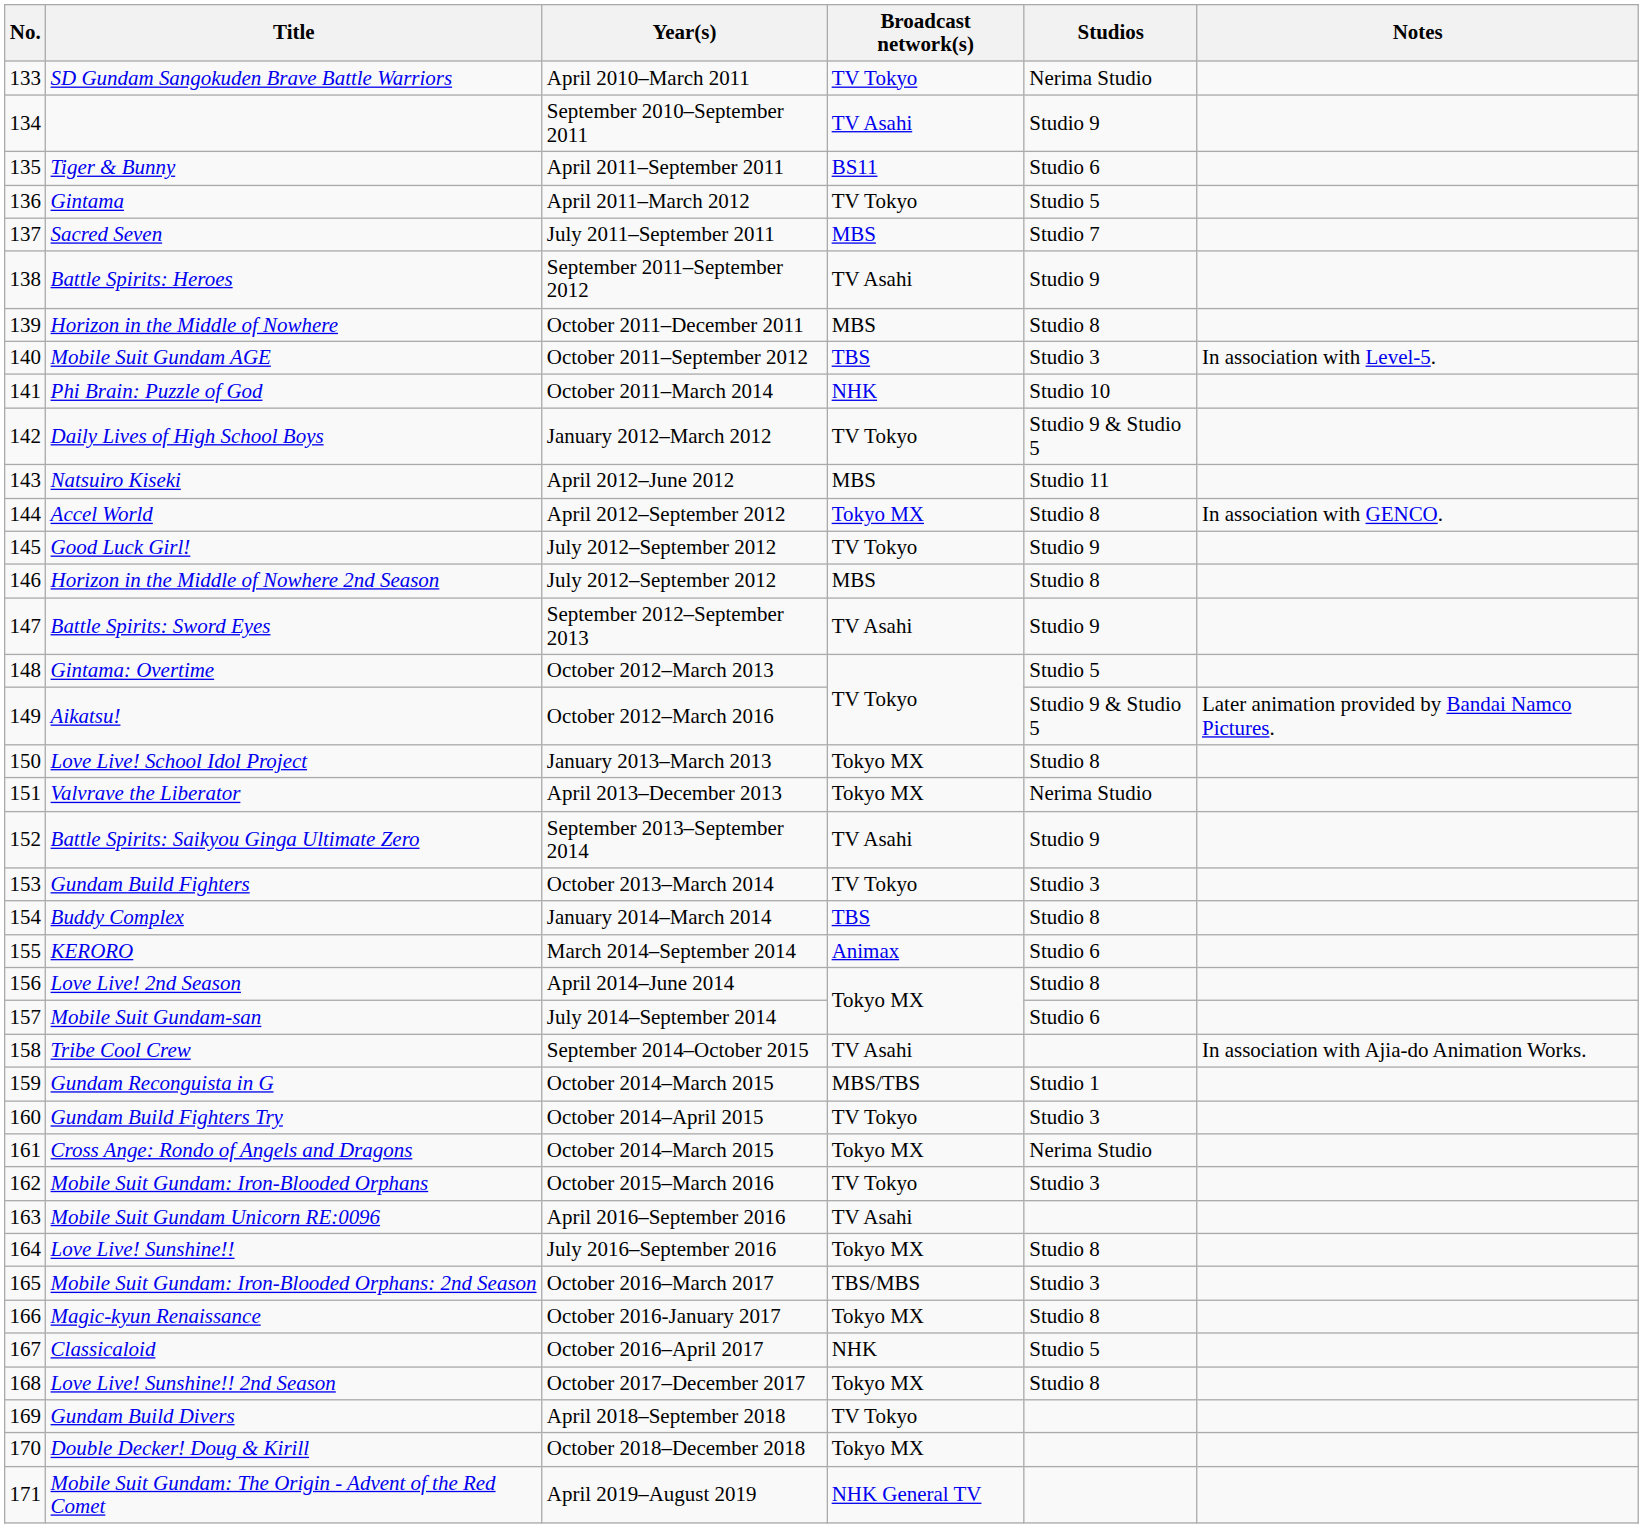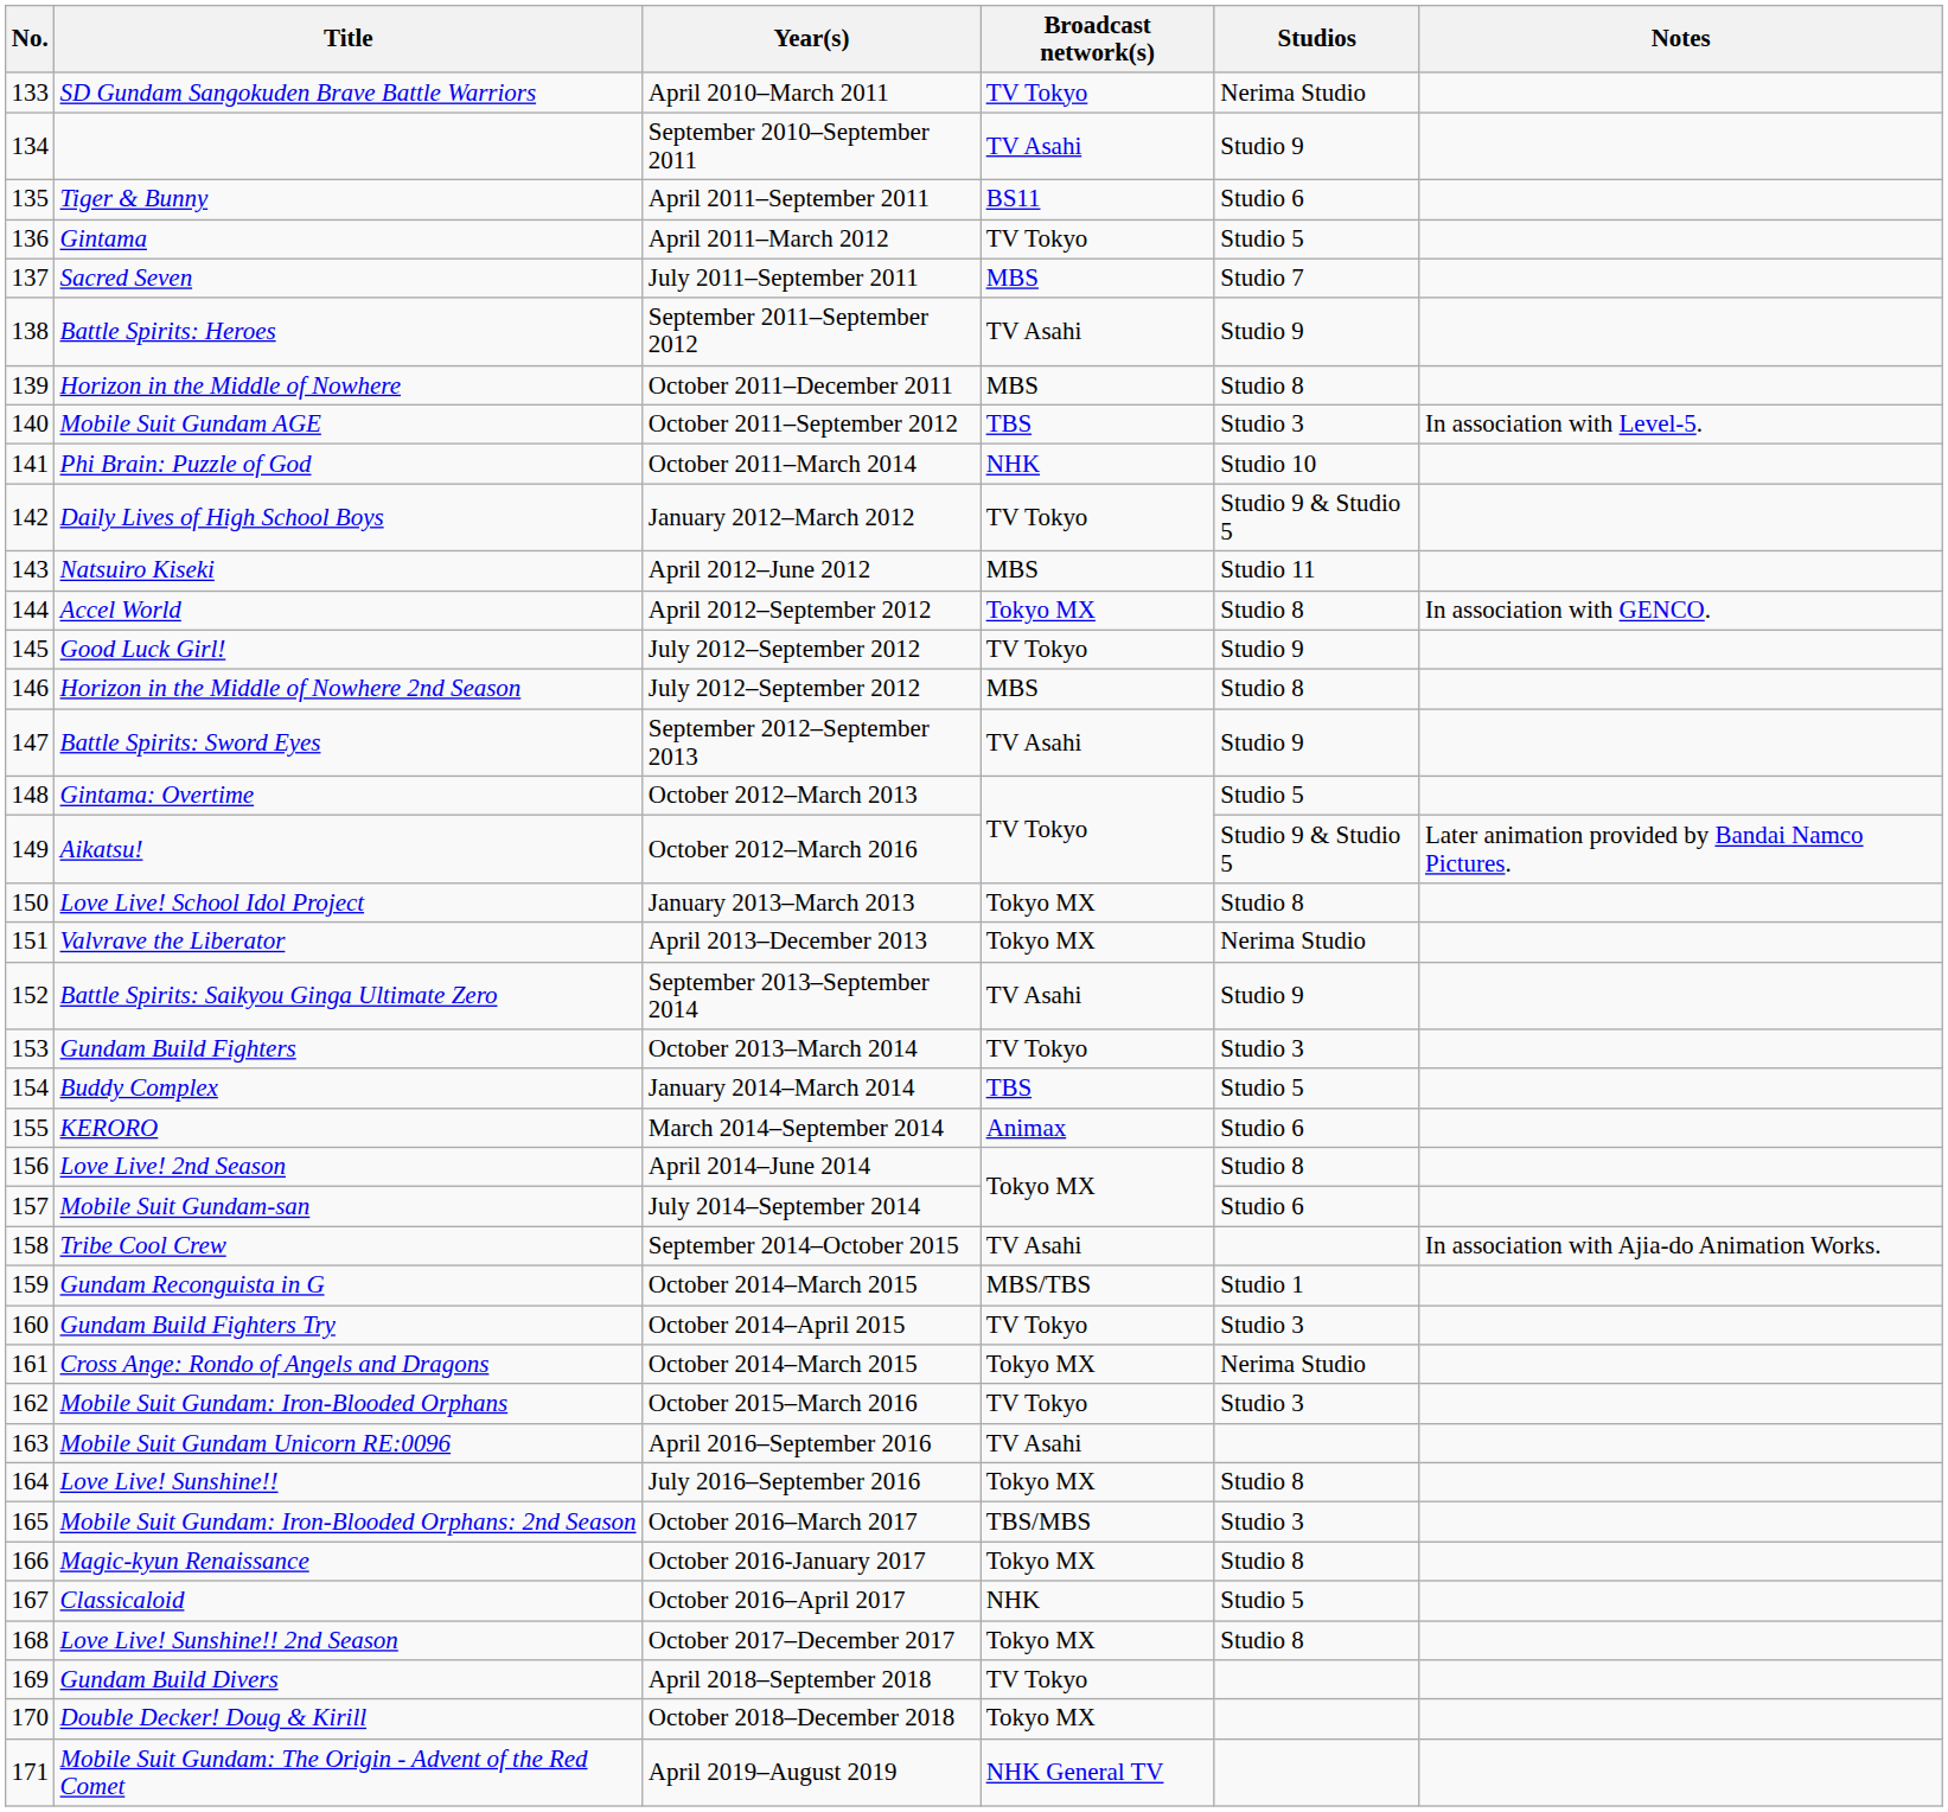 <table class="wikitable sortable">
 <tr>
 <th>No.</th>
 <th>Title</th>
 <th>Year(s)</th>
 <th>Broadcast network(s)</th>
 <th>Studios</th>
 <th>Notes</th>
 </tr>
 <tr>
 <td>133</td>
 <td><em><a href='#'>SD Gundam Sangokuden Brave Battle Warriors</a></em></td>
 <td>April 2010–March 2011</td>
 <td><a href='#'>TV Tokyo</a></td>
 <td>Nerima Studio</td>
 <td></td>
 </tr>
 <tr>
 <td>134</td>
 <td><em></em></td>
 <td>September 2010–September 2011</td>
 <td><a href='#'>TV Asahi</a></td>
 <td>Studio 9</td>
 <td></td>
 </tr>
 <tr>
 <td>135</td>
 <td><em><a href='#'>Tiger & Bunny</a></em></td>
 <td>April 2011–September 2011</td>
 <td><a href='#'>BS11</a></td>
 <td>Studio 6</td>
 <td></td>
 </tr>
 <tr>
 <td>136</td>
 <td><em><a href='#'>Gintama</a></em></td>
 <td>April 2011–March 2012</td>
 <td>TV Tokyo</td>
 <td>Studio 5</td>
 <td></td>
 </tr>
 <tr>
 <td>137</td>
 <td><em><a href='#'>Sacred Seven</a></em></td>
 <td>July 2011–September 2011</td>
 <td><a href='#'>MBS</a></td>
 <td>Studio 7</td>
 <td></td>
 </tr>
 <tr>
 <td>138</td>
 <td><em><a href='#'>Battle Spirits: Heroes</a></em></td>
 <td>September 2011–September 2012</td>
 <td>TV Asahi</td>
 <td>Studio 9</td>
 <td></td>
 </tr>
 <tr>
 <td>139</td>
 <td><em><a href='#'>Horizon in the Middle of Nowhere</a></em></td>
 <td>October 2011–December 2011</td>
 <td>MBS</td>
 <td>Studio 8</td>
 <td></td>
 </tr>
 <tr>
 <td>140</td>
 <td><em><a href='#'>Mobile Suit Gundam AGE</a></em></td>
 <td>October 2011–September 2012</td>
 <td><a href='#'>TBS</a></td>
 <td>Studio 3</td>
 <td>In association with <a href='#'>Level-5</a>.</td>
 </tr>
 <tr>
 <td>141</td>
 <td><em><a href='#'>Phi Brain: Puzzle of God</a></em></td>
 <td>October 2011–March 2014</td>
 <td><a href='#'>NHK</a></td>
 <td>Studio 10</td>
 <td></td>
 </tr>
 <tr>
 <td>142</td>
 <td><em><a href='#'>Daily Lives of High School Boys</a></em></td>
 <td>January 2012–March 2012</td>
 <td>TV Tokyo</td>
 <td>Studio 9 & Studio 5</td>
 <td></td>
 </tr>
 <tr>
 <td>143</td>
 <td><em><a href='#'>Natsuiro Kiseki</a></em></td>
 <td>April 2012–June 2012</td>
 <td>MBS</td>
 <td>Studio 11</td>
 <td></td>
 </tr>
 <tr>
 <td>144</td>
 <td><em><a href='#'>Accel World</a></em></td>
 <td>April 2012–September 2012</td>
 <td><a href='#'>Tokyo MX</a></td>
 <td>Studio 8</td>
 <td>In association with <a href='#'>GENCO</a>.</td>
 </tr>
 <tr>
 <td>145</td>
 <td><em><a href='#'>Good Luck Girl!</a></em></td>
 <td>July 2012–September 2012</td>
 <td>TV Tokyo</td>
 <td>Studio 9</td>
 <td></td>
 </tr>
 <tr>
 <td>146</td>
 <td><em><a href='#'>Horizon in the Middle of Nowhere 2nd Season</a></em></td>
 <td>July 2012–September 2012</td>
 <td>MBS</td>
 <td>Studio 8</td>
 <td></td>
 </tr>
 <tr>
 <td>147</td>
 <td><em><a href='#'>Battle Spirits: Sword Eyes</a></em></td>
 <td>September 2012–September 2013</td>
 <td>TV Asahi</td>
 <td>Studio 9</td>
 <td></td>
 </tr>
 <tr>
 <td>148</td>
 <td><em><a href='#'>Gintama: Overtime</a></em></td>
 <td>October 2012–March 2013</td>
 <td rowspan="2">TV Tokyo</td>
 <td>Studio 5</td>
 <td></td>
 </tr>
 <tr>
 <td>149</td>
 <td><em><a href='#'>Aikatsu!</a></em></td>
 <td>October 2012–March 2016</td>
 <td>Studio 9 & Studio 5</td>
 <td>Later animation provided by <a href='#'>Bandai Namco Pictures</a>.</td>
 </tr>
 <tr>
 <td>150</td>
 <td><em><a href='#'>Love Live! School Idol Project</a></em></td>
 <td>January 2013–March 2013</td>
 <td>Tokyo MX</td>
 <td>Studio 8</td>
 <td></td>
 </tr>
 <tr>
 <td>151</td>
 <td><em><a href='#'>Valvrave the Liberator</a></em></td>
 <td>April 2013–December 2013</td>
 <td>Tokyo MX</td>
 <td>Nerima Studio</td>
 <td></td>
 </tr>
 <tr>
 <td>152</td>
 <td><em><a href='#'>Battle Spirits: Saikyou Ginga Ultimate Zero</a></em></td>
 <td>September 2013–September 2014</td>
 <td>TV Asahi</td>
 <td>Studio 9</td>
 <td></td>
 </tr>
 <tr>
 <td>153</td>
 <td><em><a href='#'>Gundam Build Fighters</a></em></td>
 <td>October 2013–March 2014</td>
 <td>TV Tokyo</td>
 <td>Studio 3</td>
 <td></td>
 </tr>
 <tr>
 <td>154</td>
 <td><em><a href='#'>Buddy Complex</a></em></td>
 <td>January 2014–March 2014</td>
 <td><a href='#'>TBS</a></td>
-<td>Studio 8</td>
+<td>Studio 5</td>
 <td></td>
 </tr>
 <tr>
 <td>155</td>
 <td><em><a href='#'>KERORO</a></em></td>
 <td>March 2014–September 2014</td>
 <td><a href='#'>Animax</a></td>
 <td>Studio 6</td>
 <td></td>
 </tr>
 <tr>
 <td>156</td>
 <td><em><a href='#'>Love Live! 2nd Season</a></em></td>
 <td>April 2014–June 2014</td>
 <td rowspan="2">Tokyo MX</td>
 <td>Studio 8</td>
 <td></td>
 </tr>
 <tr>
 <td>157</td>
 <td><em><a href='#'>Mobile Suit Gundam-san</a></em></td>
 <td>July 2014–September 2014</td>
 <td>Studio 6</td>
 <td></td>
 </tr>
 <tr>
 <td>158</td>
 <td><em><a href='#'>Tribe Cool Crew</a></em></td>
 <td>September 2014–October 2015</td>
 <td>TV Asahi</td>
 <td></td>
 <td>In association with Ajia-do Animation Works.</td>
 </tr>
 <tr>
 <td>159</td>
 <td><em><a href='#'>Gundam Reconguista in G</a></em></td>
 <td>October 2014–March 2015</td>
 <td>MBS/TBS</td>
 <td>Studio 1</td>
 <td></td>
 </tr>
 <tr>
 <td>160</td>
 <td><em><a href='#'>Gundam Build Fighters Try</a></em></td>
 <td>October 2014–April 2015</td>
 <td>TV Tokyo</td>
 <td>Studio 3</td>
 <td></td>
 </tr>
 <tr>
 <td>161</td>
 <td><em><a href='#'>Cross Ange: Rondo of Angels and Dragons</a></em></td>
 <td>October 2014–March 2015</td>
 <td>Tokyo MX</td>
 <td>Nerima Studio</td>
 <td></td>
 </tr>
 <tr>
 <td>162</td>
 <td><em><a href='#'>Mobile Suit Gundam: Iron-Blooded Orphans</a></em></td>
 <td>October 2015–March 2016</td>
 <td>TV Tokyo</td>
 <td>Studio 3</td>
 <td></td>
 </tr>
 <tr>
 <td>163</td>
 <td><em><a href='#'>Mobile Suit Gundam Unicorn RE:0096</a></em></td>
 <td>April 2016–September 2016</td>
 <td>TV Asahi</td>
 <td></td>
 <td></td>
 </tr>
 <tr>
 <td>164</td>
 <td><em><a href='#'>Love Live! Sunshine!!</a></em></td>
 <td>July 2016–September 2016</td>
 <td>Tokyo MX</td>
 <td>Studio 8</td>
 <td></td>
 </tr>
 <tr>
 <td>165</td>
 <td><em><a href='#'>Mobile Suit Gundam: Iron-Blooded Orphans: 2nd Season</a></em></td>
 <td>October 2016–March 2017</td>
 <td>TBS/MBS</td>
 <td>Studio 3</td>
 <td></td>
 </tr>
 <tr>
 <td>166</td>
 <td><em><a href='#'>Magic-kyun Renaissance</a></em></td>
 <td>October 2016-January 2017</td>
 <td>Tokyo MX</td>
 <td>Studio 8</td>
 <td></td>
 </tr>
 <tr>
 <td>167</td>
 <td><em><a href='#'>Classicaloid</a></em></td>
 <td>October 2016–April 2017</td>
 <td>NHK</td>
 <td>Studio 5</td>
 <td></td>
 </tr>
 <tr>
 <td>168</td>
 <td><em><a href='#'>Love Live! Sunshine!! 2nd Season</a></em></td>
 <td>October 2017–December 2017</td>
 <td>Tokyo MX</td>
 <td>Studio 8</td>
 <td></td>
 </tr>
 <tr>
 <td>169</td>
 <td><em><a href='#'>Gundam Build Divers</a></em></td>
 <td>April 2018–September 2018</td>
 <td>TV Tokyo</td>
 <td></td>
 <td></td>
 </tr>
 <tr>
 <td>170</td>
 <td><em><a href='#'>Double Decker! Doug & Kirill</a></em></td>
 <td>October 2018–December 2018</td>
 <td>Tokyo MX</td>
 <td></td>
 <td></td>
 </tr>
 <tr>
 <td>171</td>
 <td><em><a href='#'>Mobile Suit Gundam: The Origin - Advent of the Red Comet</a></em></td>
 <td>April 2019–August 2019</td>
 <td><a href='#'>NHK General TV</a></td>
 <td></td>
 <td></td>
 </tr>
 </table>
